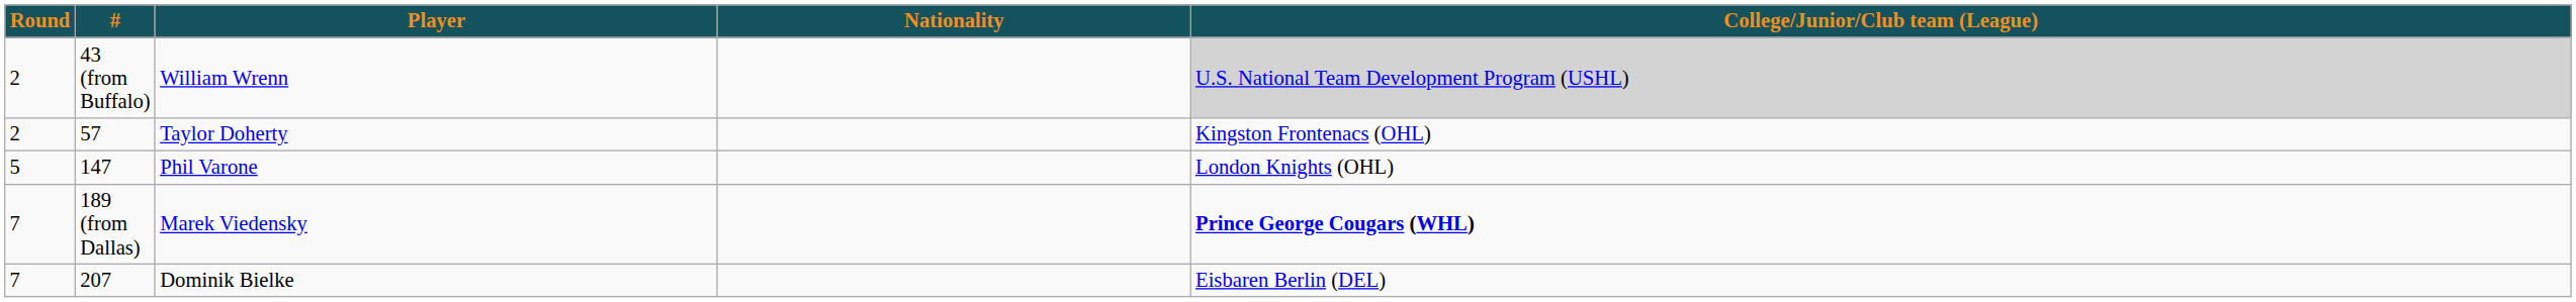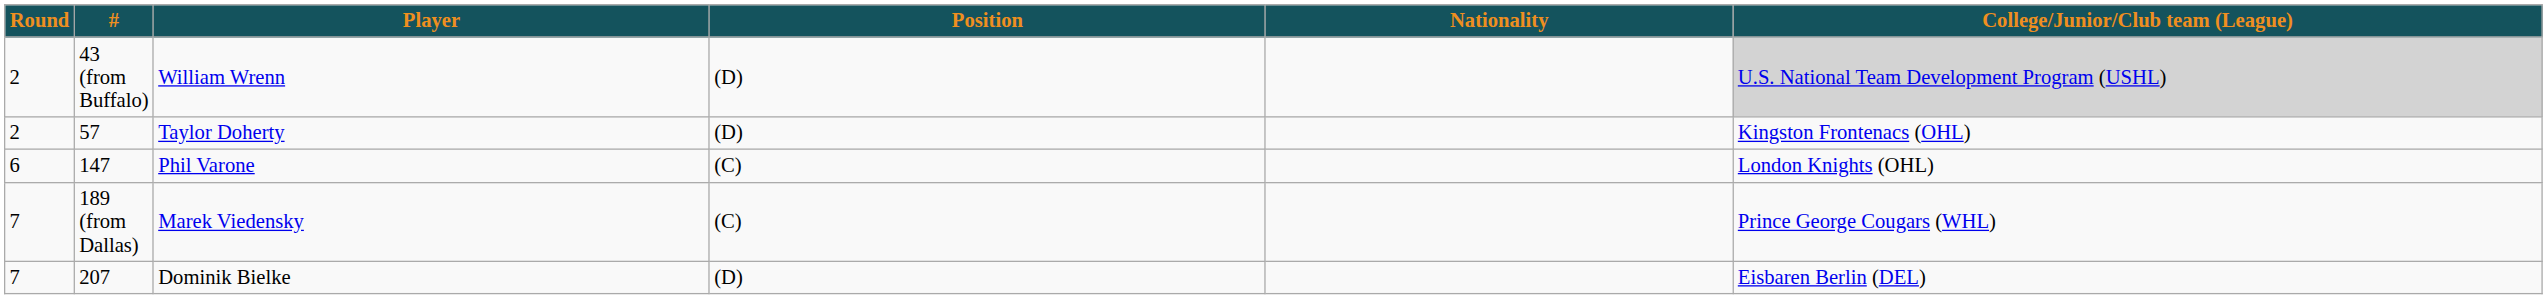 <table class="wikitable">
 <tr>
 <th style="background:#14535D;color:#EF8F1F;"  width="2.75%">Round</th>
 <th style="background:#14535D;color:#EF8F1F;"  width="2.75%">#</th>
 <th style="background:#14535D;color:#EF8F1F;"  width="22.0%">Player</th>
+<th style="background:#14535D;color:#EF8F1F;"  width="22.0%">Position</th>
 <th style="background:#14535D;color:#EF8F1F;"  width="18.5%">Nationality</th>
 <th style="background:#14535D;color:#EF8F1F;"  width="100.0%">College/Junior/Club team (League)</th>
 </tr>
 <tr>
 <td>2</td>
 <td>43 (from Buffalo)</td>
 <td><a href='#'>William Wrenn</a></td>
+<td>(D)</td>
 <td></td>
 <td style="background: lightgrey;"><a href='#'>U.S. National Team Development Program</a> (<a href='#'>USHL</a>)</td>
 </tr>
 <tr>
 <td>2</td>
 <td>57</td>
 <td><a href='#'>Taylor Doherty</a></td>
+<td>(D)</td>
 <td></td>
 <td><a href='#'>Kingston Frontenacs</a> (<a href='#'>OHL</a>)</td>
 </tr>
 <tr>
-<td>5</td>
+<td>6</td>
 <td>147</td>
 <td><a href='#'>Phil Varone</a></td>
+<td>(C)</td>
 <td></td>
 <td><a href='#'>London Knights</a> (OHL)</td>
 </tr>
 <tr>
 <td>7</td>
 <td>189 (from Dallas)</td>
 <td><a href='#'>Marek Viedensky</a></td>
+<td>(C)</td>
 <td></td>
-<td><strong><a href='#'>Prince George Cougars</a> (<a href='#'>WHL</a>)</strong></td>
+<td><a href='#'>Prince George Cougars</a> (<a href='#'>WHL</a>)</td>
 </tr>
 <tr>
 <td>7</td>
 <td>207</td>
 <td>Dominik Bielke</td>
+<td>(D)</td>
 <td></td>
 <td><a href='#'>Eisbaren Berlin</a> (<a href='#'>DEL</a>)</td>
 </tr>
 </table>
